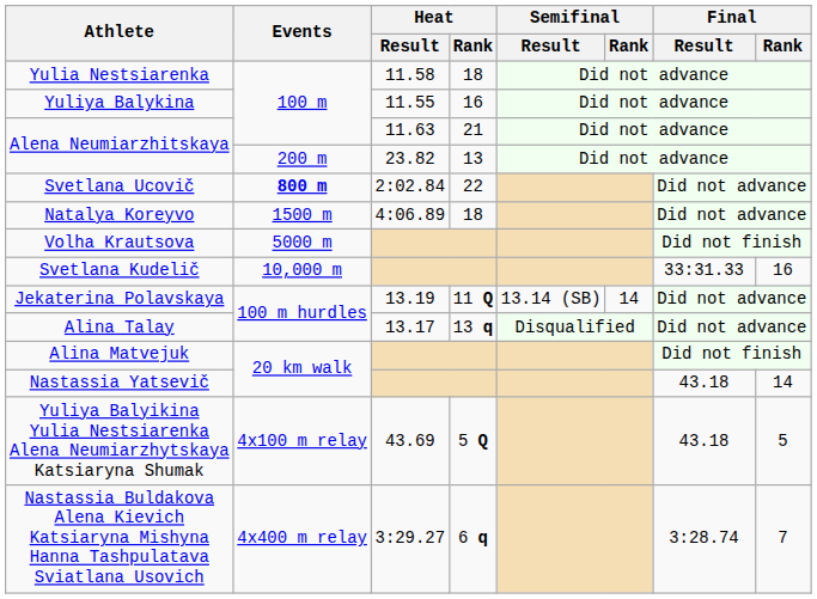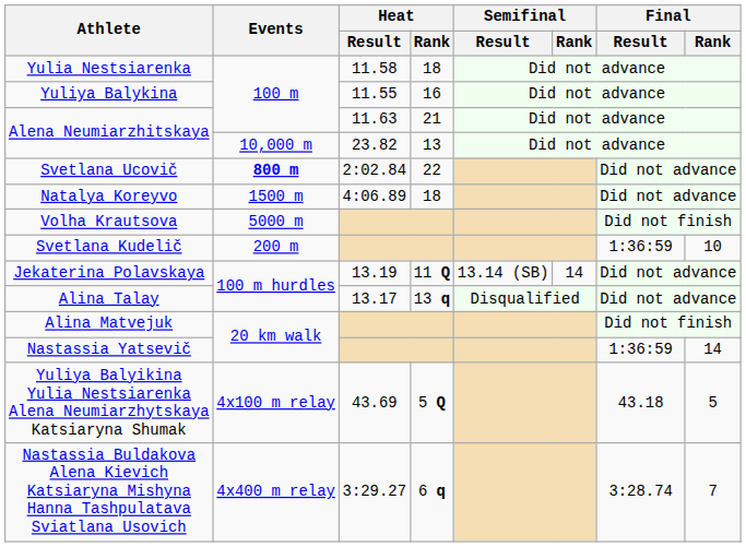 <table class=wikitable style="text-align:center; font-size:90%">
 <tr>
 <th rowspan="2">Athlete</th>
 <th rowspan="2">Events</th>
 <th colspan="2">Heat</th>
 <th colspan="2">Semifinal</th>
 <th colspan="2">Final</th>
 </tr>
 <tr>
 <th>Result</th>
 <th>Rank</th>
 <th>Result</th>
 <th>Rank</th>
 <th>Result</th>
 <th>Rank</th>
 </tr>
 <tr>
 <td><a href='#'>Yulia Nestsiarenka</a></td>
 <td rowspan="3"><a href='#'>100 m</a></td>
 <td>11.58</td>
 <td>18</td>
 <td colspan="4" bgcolor=honeydew>Did not advance</td>
 </tr>
 <tr>
 <td><a href='#'>Yuliya Balykina</a></td>
 <td>11.55</td>
 <td>16</td>
 <td colspan="4" bgcolor=honeydew>Did not advance</td>
 </tr>
 <tr>
 <td rowspan="2"><a href='#'>Alena Neumiarzhitskaya</a></td>
 <td>11.63</td>
 <td>21</td>
 <td colspan="4" bgcolor=honeydew>Did not advance</td>
 </tr>
 <tr>
-<td><a href='#'>200 m</a></td>
+<td><a href='#'>10,000 m</a></td>
 <td>23.82</td>
 <td>13</td>
 <td colspan="4" bgcolor=honeydew>Did not advance</td>
 </tr>
 <tr>
 <td><a href='#'>Svetlana Ucovič</a></td>
 <td><strong><a href='#'>800 m</a></strong></td>
 <td>2:02.84</td>
 <td>22</td>
 <td colspan="2" bgcolor="wheat"></td>
 <td colspan="2" bgcolor=honeydew>Did not advance</td>
 </tr>
 <tr>
 <td><a href='#'>Natalya Koreyvo</a></td>
 <td><a href='#'>1500 m</a></td>
 <td>4:06.89</td>
 <td>18</td>
 <td colspan="2" bgcolor="wheat"></td>
 <td colspan="2" bgcolor=honeydew>Did not advance</td>
 </tr>
 <tr>
 <td><a href='#'>Volha Krautsova</a></td>
 <td><a href='#'>5000 m</a></td>
 <td colspan="2" bgcolor="wheat"></td>
 <td colspan="2" bgcolor="wheat"></td>
 <td colspan="2" bgcolor=honeydew>Did not finish</td>
 </tr>
 <tr>
 <td><a href='#'>Svetlana Kudelič</a></td>
-<td><a href='#'>10,000 m</a></td>
+<td><a href='#'>200 m</a></td>
 <td colspan="2" bgcolor="wheat"></td>
 <td colspan="2" bgcolor="wheat"></td>
-<td>33:31.33</td>
-<td>16</td>
+<td>1:36:59</td>
+<td>10</td>
 </tr>
 <tr>
 <td><a href='#'>Jekaterina Polavskaya</a></td>
 <td rowspan="2"><a href='#'>100 m hurdles</a></td>
 <td>13.19</td>
 <td>11 <strong>Q</strong></td>
 <td>13.14 (SB)</td>
 <td>14</td>
 <td colspan="2" bgcolor=honeydew>Did not advance</td>
 </tr>
 <tr>
 <td><a href='#'>Alina Talay</a></td>
 <td>13.17</td>
 <td>13 <strong>q</strong></td>
 <td colspan="2" bgcolor=honeydew>Disqualified</td>
 <td colspan="2" bgcolor=honeydew>Did not advance</td>
 </tr>
 <tr>
 <td><a href='#'>Alina Matvejuk</a></td>
 <td rowspan=2><a href='#'>20 km walk</a></td>
 <td colspan="2" bgcolor="wheat"></td>
 <td colspan="2" bgcolor="wheat"></td>
 <td colspan="2" bgcolor=honeydew>Did not finish</td>
 </tr>
 <tr>
 <td><a href='#'>Nastassia Yatsevič</a></td>
 <td colspan="2" bgcolor="wheat"></td>
 <td colspan="2" bgcolor="wheat"></td>
-<td>43.18</td>
+<td>1:36:59</td>
 <td>14</td>
 </tr>
 <tr>
 <td><a href='#'>Yuliya Balyikina</a><br><a href='#'>Yulia Nestsiarenka</a><br><a href='#'>Alena Neumiarzhytskaya</a><br>Katsiaryna Shumak</td>
 <td><a href='#'>4x100 m relay</a></td>
 <td>43.69</td>
 <td>5 <strong>Q</strong></td>
 <td colspan="2" bgcolor="wheat"></td>
 <td>43.18</td>
 <td>5</td>
 </tr>
 <tr>
 <td><a href='#'>Nastassia Buldakova</a><br><a href='#'>Alena Kievich</a><br><a href='#'>Katsiaryna Mishyna</a><br><a href='#'>Hanna Tashpulatava</a><br><a href='#'>Sviatlana Usovich</a></td>
 <td><a href='#'>4x400 m relay</a></td>
 <td>3:29.27</td>
 <td>6 <strong>q</strong></td>
 <td colspan="2" bgcolor="wheat"></td>
 <td>3:28.74</td>
 <td>7</td>
 </tr>
 </table>
